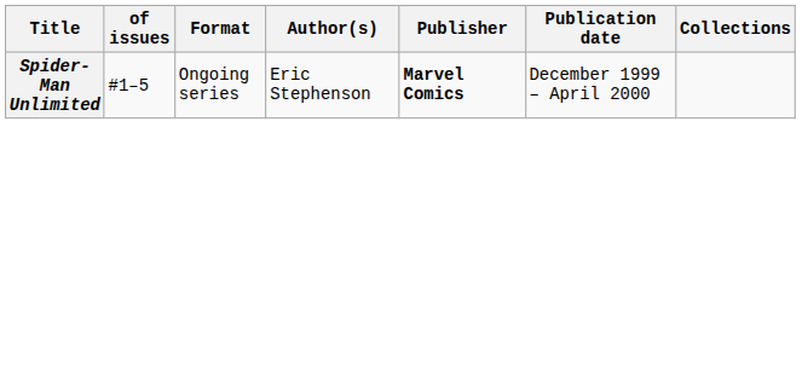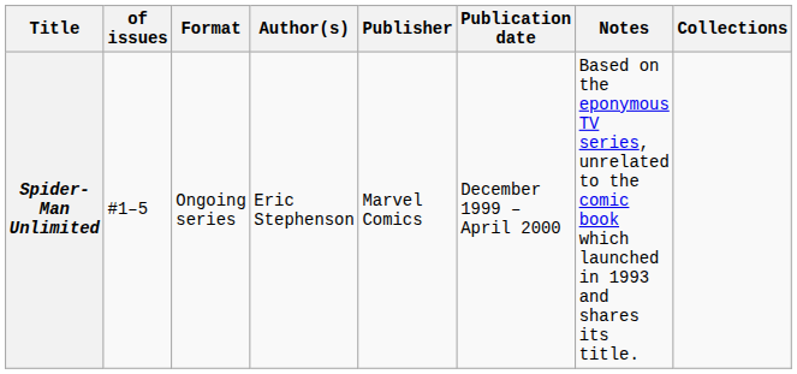 <table class="wikitable">
 <tr>
 <th>Title</th>
 <th style="width:40pt"> of issues</th>
 <th style="width:75pt">Format</th>
 <th style="width:125pt">Author(s)</th>
 <th style="width:125pt">Publisher</th>
 <th style="width:150pt">Publication date</th>
+<th style="width:175pt">Notes</th>
 <th>Collections</th>
 </tr>
 <tr>
 <th><em>Spider-Man Unlimited</em></th>
 <td>#1–5</td>
 <td>Ongoing series</td>
 <td>Eric Stephenson</td>
-<td><strong>Marvel Comics</strong></td>
+<td>Marvel Comics</td>
 <td>December 1999 – April 2000</td>
+<td>Based on the <a href='#'>eponymous TV series</a>, unrelated to the <a href='#'>comic book</a> which launched in 1993 and shares its title.</td>
 <td></td>
 </tr>
 </table>
